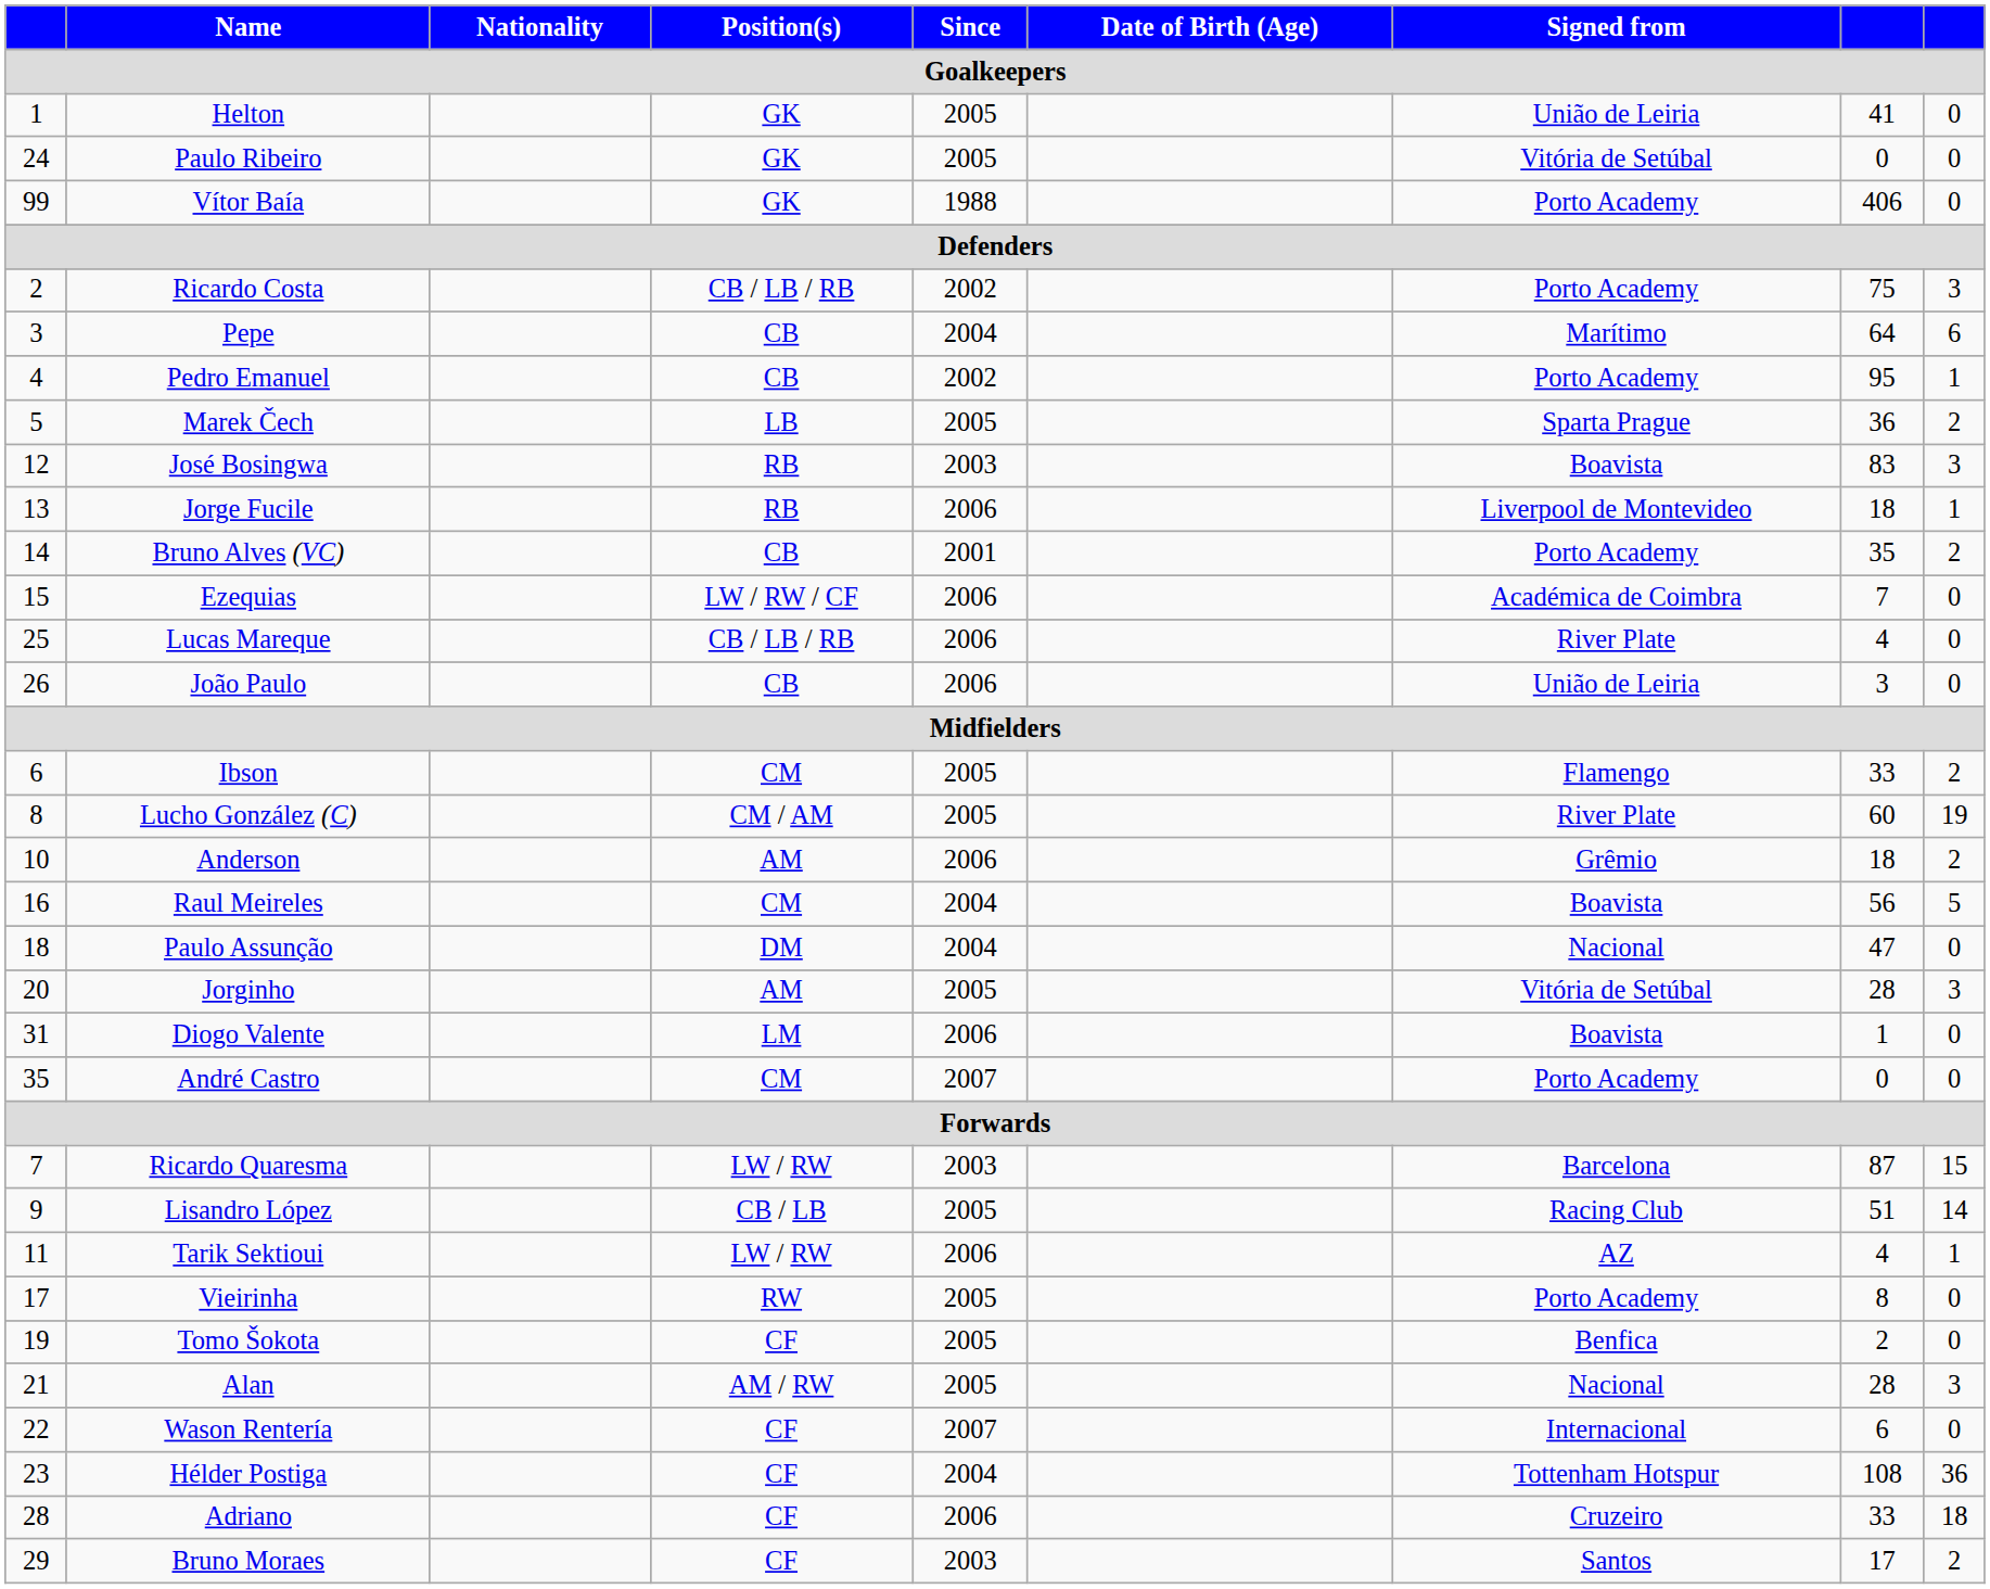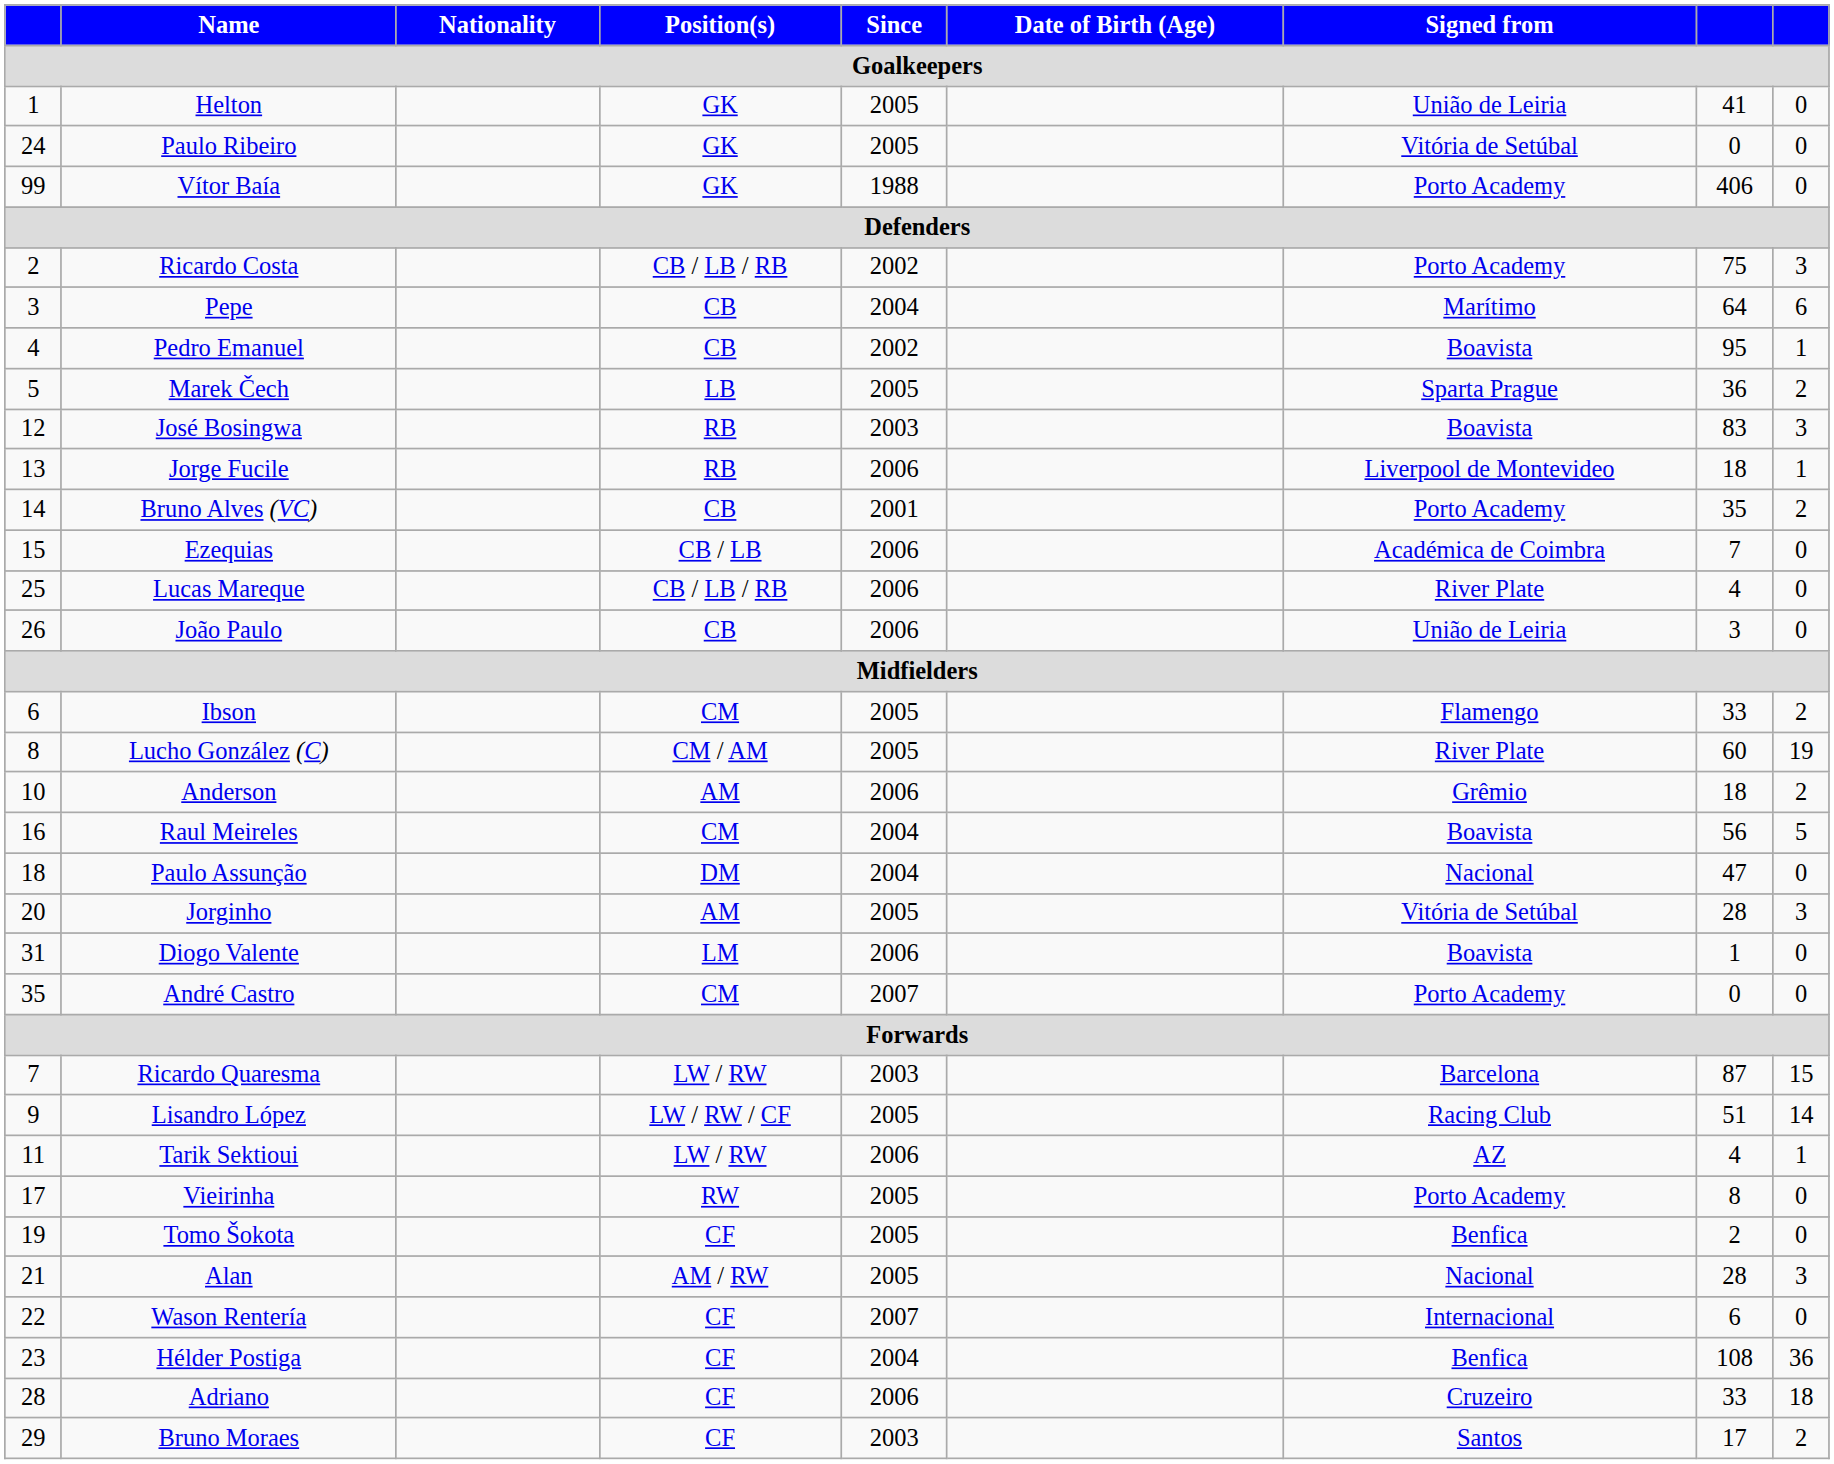 <table class="wikitable" style="text-align:center; font-size:90%; width:85%;">
 <tr>
 <th style="background:#00f; color:white; text-align:center;"></th>
 <th style="background:#00f; color:white; text-align:center;">Name</th>
 <th style="background:#00f; color:white; text-align:center;">Nationality</th>
 <th style="background:#00f; color:white; text-align:center;">Position(s)</th>
 <th style="background:#00f; color:white; text-align:center;">Since</th>
 <th style="background:#00f; color:white; text-align:center;">Date of Birth (Age)</th>
 <th style="background:#00f; color:white; text-align:center;">Signed from</th>
 <th style="background:#00f; color:white; text-align:center;"></th>
 <th style="background:#00f; color:white; text-align:center;"></th>
 </tr>
 <tr>
 <th colspan="9" style="background:#dcdcdc; text-align:center;">Goalkeepers</th>
 </tr>
 <tr>
 <td>1</td>
 <td><a href='#'>Helton</a></td>
 <td></td>
 <td><a href='#'>GK</a></td>
 <td>2005</td>
 <td></td>
 <td> <a href='#'>União de Leiria</a></td>
 <td>41</td>
 <td>0</td>
 </tr>
 <tr>
 <td>24</td>
 <td><a href='#'>Paulo Ribeiro</a></td>
 <td></td>
 <td><a href='#'>GK</a></td>
 <td>2005</td>
 <td></td>
 <td> <a href='#'>Vitória de Setúbal</a></td>
 <td>0</td>
 <td>0</td>
 </tr>
 <tr>
 <td>99</td>
 <td><a href='#'>Vítor Baía</a></td>
 <td></td>
 <td><a href='#'>GK</a></td>
 <td>1988</td>
 <td></td>
 <td> <a href='#'>Porto Academy</a></td>
 <td>406</td>
 <td>0</td>
 </tr>
 <tr>
 <th colspan="10" style="background:#dcdcdc; text-align:center;">Defenders</th>
 </tr>
 <tr>
 <td>2</td>
 <td><a href='#'>Ricardo Costa</a></td>
 <td></td>
 <td><a href='#'>CB</a> / <a href='#'>LB</a> / <a href='#'>RB</a></td>
 <td>2002</td>
 <td></td>
 <td> <a href='#'>Porto Academy</a></td>
 <td>75</td>
 <td>3</td>
 </tr>
 <tr>
 <td>3</td>
 <td><a href='#'>Pepe</a></td>
 <td></td>
 <td><a href='#'>CB</a></td>
 <td>2004</td>
 <td></td>
 <td> <a href='#'>Marítimo</a></td>
 <td>64</td>
 <td>6</td>
 </tr>
 <tr>
 <td>4</td>
 <td><a href='#'>Pedro Emanuel</a></td>
 <td></td>
 <td><a href='#'>CB</a></td>
 <td>2002</td>
 <td></td>
-<td> <a href='#'>Porto Academy</a></td>
+<td> <a href='#'>Boavista</a></td>
 <td>95</td>
 <td>1</td>
 </tr>
 <tr>
 <td>5</td>
 <td><a href='#'>Marek Čech</a></td>
 <td></td>
 <td><a href='#'>LB</a></td>
 <td>2005</td>
 <td></td>
 <td> <a href='#'>Sparta Prague</a></td>
 <td>36</td>
 <td>2</td>
 </tr>
 <tr>
 <td>12</td>
 <td><a href='#'>José Bosingwa</a></td>
 <td></td>
 <td><a href='#'>RB</a></td>
 <td>2003</td>
 <td></td>
 <td> <a href='#'>Boavista</a></td>
 <td>83</td>
 <td>3</td>
 </tr>
 <tr>
 <td>13</td>
 <td><a href='#'>Jorge Fucile</a></td>
 <td></td>
 <td><a href='#'>RB</a></td>
 <td>2006</td>
 <td></td>
 <td> <a href='#'>Liverpool de Montevideo</a></td>
 <td>18</td>
 <td>1</td>
 </tr>
 <tr>
 <td>14</td>
 <td><a href='#'>Bruno Alves</a> <em>(<a href='#'>VC</a>)</em></td>
 <td></td>
 <td><a href='#'>CB</a></td>
 <td>2001</td>
 <td></td>
 <td> <a href='#'>Porto Academy</a></td>
 <td>35</td>
 <td>2</td>
 </tr>
 <tr>
 <td>15</td>
 <td><a href='#'>Ezequias</a></td>
 <td></td>
-<td><a href='#'>LW</a> / <a href='#'>RW</a> / <a href='#'>CF</a></td>
+<td><a href='#'>CB</a> / <a href='#'>LB</a></td>
 <td>2006</td>
 <td></td>
 <td> <a href='#'>Académica de Coimbra</a></td>
 <td>7</td>
 <td>0</td>
 </tr>
 <tr>
 <td>25</td>
 <td><a href='#'>Lucas Mareque</a></td>
 <td></td>
 <td><a href='#'>CB</a> / <a href='#'>LB</a> / <a href='#'>RB</a></td>
 <td>2006</td>
 <td></td>
 <td> <a href='#'>River Plate</a></td>
 <td>4</td>
 <td>0</td>
 </tr>
 <tr>
 <td>26</td>
 <td><a href='#'>João Paulo</a></td>
 <td></td>
 <td><a href='#'>CB</a></td>
 <td>2006</td>
 <td></td>
 <td> <a href='#'>União de Leiria</a></td>
 <td>3</td>
 <td>0</td>
 </tr>
 <tr>
 <th colspan="9" style="background:#dcdcdc; text-align:center;">Midfielders</th>
 </tr>
 <tr>
 <td>6</td>
 <td><a href='#'>Ibson</a></td>
 <td></td>
 <td><a href='#'>CM</a></td>
 <td>2005</td>
 <td></td>
 <td> <a href='#'>Flamengo</a></td>
 <td>33</td>
 <td>2</td>
 </tr>
 <tr>
 <td>8</td>
 <td><a href='#'>Lucho González</a> <em>(<a href='#'>C</a>)</em></td>
 <td></td>
 <td><a href='#'>CM</a> / <a href='#'>AM</a></td>
 <td>2005</td>
 <td></td>
 <td> <a href='#'>River Plate</a></td>
 <td>60</td>
 <td>19</td>
 </tr>
 <tr>
 <td>10</td>
 <td><a href='#'>Anderson</a></td>
 <td></td>
 <td><a href='#'>AM</a></td>
 <td>2006</td>
 <td></td>
 <td> <a href='#'>Grêmio</a></td>
 <td>18</td>
 <td>2</td>
 </tr>
 <tr>
 <td>16</td>
 <td><a href='#'>Raul Meireles</a></td>
 <td></td>
 <td><a href='#'>CM</a></td>
 <td>2004</td>
 <td></td>
 <td> <a href='#'>Boavista</a></td>
 <td>56</td>
 <td>5</td>
 </tr>
 <tr>
 <td>18</td>
 <td><a href='#'>Paulo Assunção</a></td>
 <td></td>
 <td><a href='#'>DM</a></td>
 <td>2004</td>
 <td></td>
 <td> <a href='#'>Nacional</a></td>
 <td>47</td>
 <td>0</td>
 </tr>
 <tr>
 <td>20</td>
 <td><a href='#'>Jorginho</a></td>
 <td></td>
 <td><a href='#'>AM</a></td>
 <td>2005</td>
 <td></td>
 <td> <a href='#'>Vitória de Setúbal</a></td>
 <td>28</td>
 <td>3</td>
 </tr>
 <tr>
 <td>31</td>
 <td><a href='#'>Diogo Valente</a></td>
 <td></td>
 <td><a href='#'>LM</a></td>
 <td>2006</td>
 <td></td>
 <td> <a href='#'>Boavista</a></td>
 <td>1</td>
 <td>0</td>
 </tr>
 <tr>
 <td>35</td>
 <td><a href='#'>André Castro</a></td>
 <td></td>
 <td><a href='#'>CM</a></td>
 <td>2007</td>
 <td></td>
 <td> <a href='#'>Porto Academy</a></td>
 <td>0</td>
 <td>0</td>
 </tr>
 <tr>
 <th colspan="12" style="background:#dcdcdc; text-align:center;">Forwards</th>
 </tr>
 <tr>
 <td>7</td>
 <td><a href='#'>Ricardo Quaresma</a></td>
 <td></td>
 <td><a href='#'>LW</a> / <a href='#'>RW</a></td>
 <td>2003</td>
 <td></td>
 <td> <a href='#'>Barcelona</a></td>
 <td>87</td>
 <td>15</td>
 </tr>
 <tr>
 <td>9</td>
 <td><a href='#'>Lisandro López</a></td>
 <td></td>
-<td><a href='#'>CB</a> / <a href='#'>LB</a></td>
+<td><a href='#'>LW</a> / <a href='#'>RW</a> / <a href='#'>CF</a></td>
 <td>2005</td>
 <td></td>
 <td> <a href='#'>Racing Club</a></td>
 <td>51</td>
 <td>14</td>
 </tr>
 <tr>
 <td>11</td>
 <td><a href='#'>Tarik Sektioui</a></td>
 <td></td>
 <td><a href='#'>LW</a> / <a href='#'>RW</a></td>
 <td>2006</td>
 <td></td>
 <td> <a href='#'>AZ</a></td>
 <td>4</td>
 <td>1</td>
 </tr>
 <tr>
 <td>17</td>
 <td><a href='#'>Vieirinha</a></td>
 <td></td>
 <td><a href='#'>RW</a></td>
 <td>2005</td>
 <td></td>
 <td> <a href='#'>Porto Academy</a></td>
 <td>8</td>
 <td>0</td>
 </tr>
 <tr>
 <td>19</td>
 <td><a href='#'>Tomo Šokota</a></td>
 <td></td>
 <td><a href='#'>CF</a></td>
 <td>2005</td>
 <td></td>
 <td> <a href='#'>Benfica</a></td>
 <td>2</td>
 <td>0</td>
 </tr>
 <tr>
 <td>21</td>
 <td><a href='#'>Alan</a></td>
 <td></td>
 <td><a href='#'>AM</a> / <a href='#'>RW</a></td>
 <td>2005</td>
 <td></td>
 <td> <a href='#'>Nacional</a></td>
 <td>28</td>
 <td>3</td>
 </tr>
 <tr>
 <td>22</td>
 <td><a href='#'>Wason Rentería</a></td>
 <td></td>
 <td><a href='#'>CF</a></td>
 <td>2007</td>
 <td></td>
 <td> <a href='#'>Internacional</a></td>
 <td>6</td>
 <td>0</td>
 </tr>
 <tr>
 <td>23</td>
 <td><a href='#'>Hélder Postiga</a></td>
 <td></td>
 <td><a href='#'>CF</a></td>
 <td>2004</td>
 <td></td>
-<td> <a href='#'>Tottenham Hotspur</a></td>
+<td> <a href='#'>Benfica</a></td>
 <td>108</td>
 <td>36</td>
 </tr>
 <tr>
 <td>28</td>
 <td><a href='#'>Adriano</a></td>
 <td></td>
 <td><a href='#'>CF</a></td>
 <td>2006</td>
 <td></td>
 <td> <a href='#'>Cruzeiro</a></td>
 <td>33</td>
 <td>18</td>
 </tr>
 <tr>
 <td>29</td>
 <td><a href='#'>Bruno Moraes</a></td>
 <td></td>
 <td><a href='#'>CF</a></td>
 <td>2003</td>
 <td></td>
 <td> <a href='#'>Santos</a></td>
 <td>17</td>
 <td>2</td>
 </tr>
 </table>
